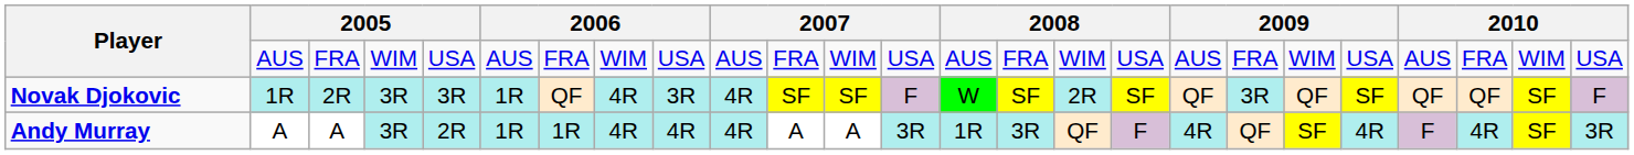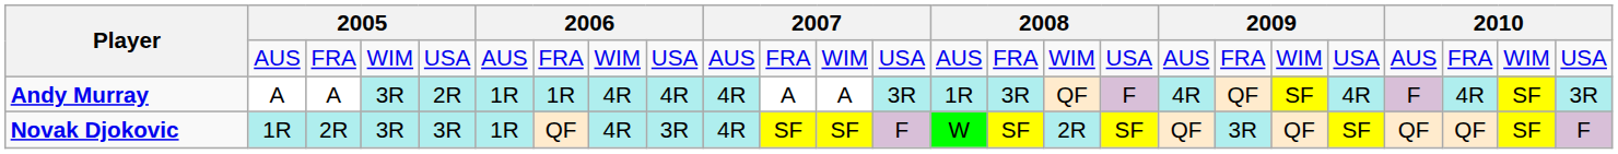 <table class=wikitable style=text-align:center;font-size:85%>
 <tr>
 <th rowspan="2" style="width:140px;">Player</th>
 <th colspan=4>2005</th>
 <th colspan=4>2006</th>
 <th colspan=4>2007</th>
 <th colspan=4>2008</th>
 <th colspan=4>2009</th>
 <th colspan=4>2010</th>
 </tr>
 <tr>
 <td><a href='#'>AUS</a></td>
 <td><a href='#'>FRA</a></td>
 <td><a href='#'>WIM</a></td>
 <td><a href='#'>USA</a></td>
 <td><a href='#'>AUS</a></td>
 <td><a href='#'>FRA</a></td>
 <td><a href='#'>WIM</a></td>
 <td><a href='#'>USA</a></td>
 <td><a href='#'>AUS</a></td>
 <td><a href='#'>FRA</a></td>
 <td><a href='#'>WIM</a></td>
 <td><a href='#'>USA</a></td>
 <td><a href='#'>AUS</a></td>
 <td><a href='#'>FRA</a></td>
 <td><a href='#'>WIM</a></td>
 <td><a href='#'>USA</a></td>
 <td><a href='#'>AUS</a></td>
 <td><a href='#'>FRA</a></td>
 <td><a href='#'>WIM</a></td>
 <td><a href='#'>USA</a></td>
 <td><a href='#'>AUS</a></td>
 <td><a href='#'>FRA</a></td>
 <td><a href='#'>WIM</a></td>
 <td><a href='#'>USA</a></td>
 </tr>
 <tr>
+<td align=left><strong> <a href='#'>Andy Murray</a></strong></td>
+<td bgcolor=white>A</td>
+<td bgcolor=white>A</td>
+<td style="background:#afeeee;">3R</td>
+<td style="background:#afeeee;">2R</td>
+<td style="background:#afeeee;">1R</td>
+<td style="background:#afeeee;">1R</td>
+<td style="background:#afeeee;">4R</td>
+<td style="background:#afeeee;">4R</td>
+<td style="background:#afeeee;">4R</td>
+<td bgcolor=white>A</td>
+<td bgcolor=white>A</td>
+<td style="background:#afeeee;">3R</td>
+<td style="background:#afeeee;">1R</td>
+<td style="background:#afeeee;">3R</td>
+<td style="background:#ffebcd;">QF</td>
+<td style="background:thistle;">F</td>
+<td style="background:#afeeee;">4R</td>
+<td style="background:#ffebcd;">QF</td>
+<td style="background:yellow;">SF</td>
+<td style="background:#afeeee;">4R</td>
+<td style="background:thistle;">F</td>
+<td style="background:#afeeee;">4R</td>
+<td style="background:yellow;">SF</td>
+<td style="background:#afeeee;">3R</td>
+</tr>
+<tr>
 <td align=left><strong> <a href='#'>Novak Djokovic</a></strong></td>
 <td bgcolor=#afeeee>1R</td>
 <td bgcolor=#afeeee>2R</td>
 <td bgcolor=#afeeee>3R</td>
 <td bgcolor=#afeeee>3R</td>
 <td bgcolor=#afeeee>1R</td>
 <td bgcolor=#ffebcd>QF</td>
 <td bgcolor=#afeeee>4R</td>
 <td bgcolor=#afeeee>3R</td>
 <td bgcolor=#afeeee>4R</td>
 <td bgcolor=yellow>SF</td>
 <td bgcolor=yellow>SF</td>
 <td bgcolor=thistle>F</td>
 <td bgcolor=lime>W</td>
 <td bgcolor=yellow>SF</td>
 <td bgcolor=#afeeee>2R</td>
 <td bgcolor=yellow>SF</td>
 <td bgcolor=#ffebcd>QF</td>
 <td bgcolor=#afeeee>3R</td>
 <td bgcolor=#ffebcd>QF</td>
 <td bgcolor=yellow>SF</td>
 <td bgcolor=#ffebcd>QF</td>
 <td bgcolor=#ffebcd>QF</td>
 <td bgcolor=yellow>SF</td>
 <td bgcolor=thistle>F</td>
 </tr>
-<tr>
-<td align=left><strong> <a href='#'>Andy Murray</a></strong></td>
-<td bgcolor=white>A</td>
-<td bgcolor=white>A</td>
-<td style="background:#afeeee;">3R</td>
-<td style="background:#afeeee;">2R</td>
-<td style="background:#afeeee;">1R</td>
-<td style="background:#afeeee;">1R</td>
-<td style="background:#afeeee;">4R</td>
-<td style="background:#afeeee;">4R</td>
-<td style="background:#afeeee;">4R</td>
-<td bgcolor=white>A</td>
-<td bgcolor=white>A</td>
-<td style="background:#afeeee;">3R</td>
-<td style="background:#afeeee;">1R</td>
-<td style="background:#afeeee;">3R</td>
-<td style="background:#ffebcd;">QF</td>
-<td style="background:thistle;">F</td>
-<td style="background:#afeeee;">4R</td>
-<td style="background:#ffebcd;">QF</td>
-<td style="background:yellow;">SF</td>
-<td style="background:#afeeee;">4R</td>
-<td style="background:thistle;">F</td>
-<td style="background:#afeeee;">4R</td>
-<td style="background:yellow;">SF</td>
-<td style="background:#afeeee;">3R</td>
-</tr>
 </table>
